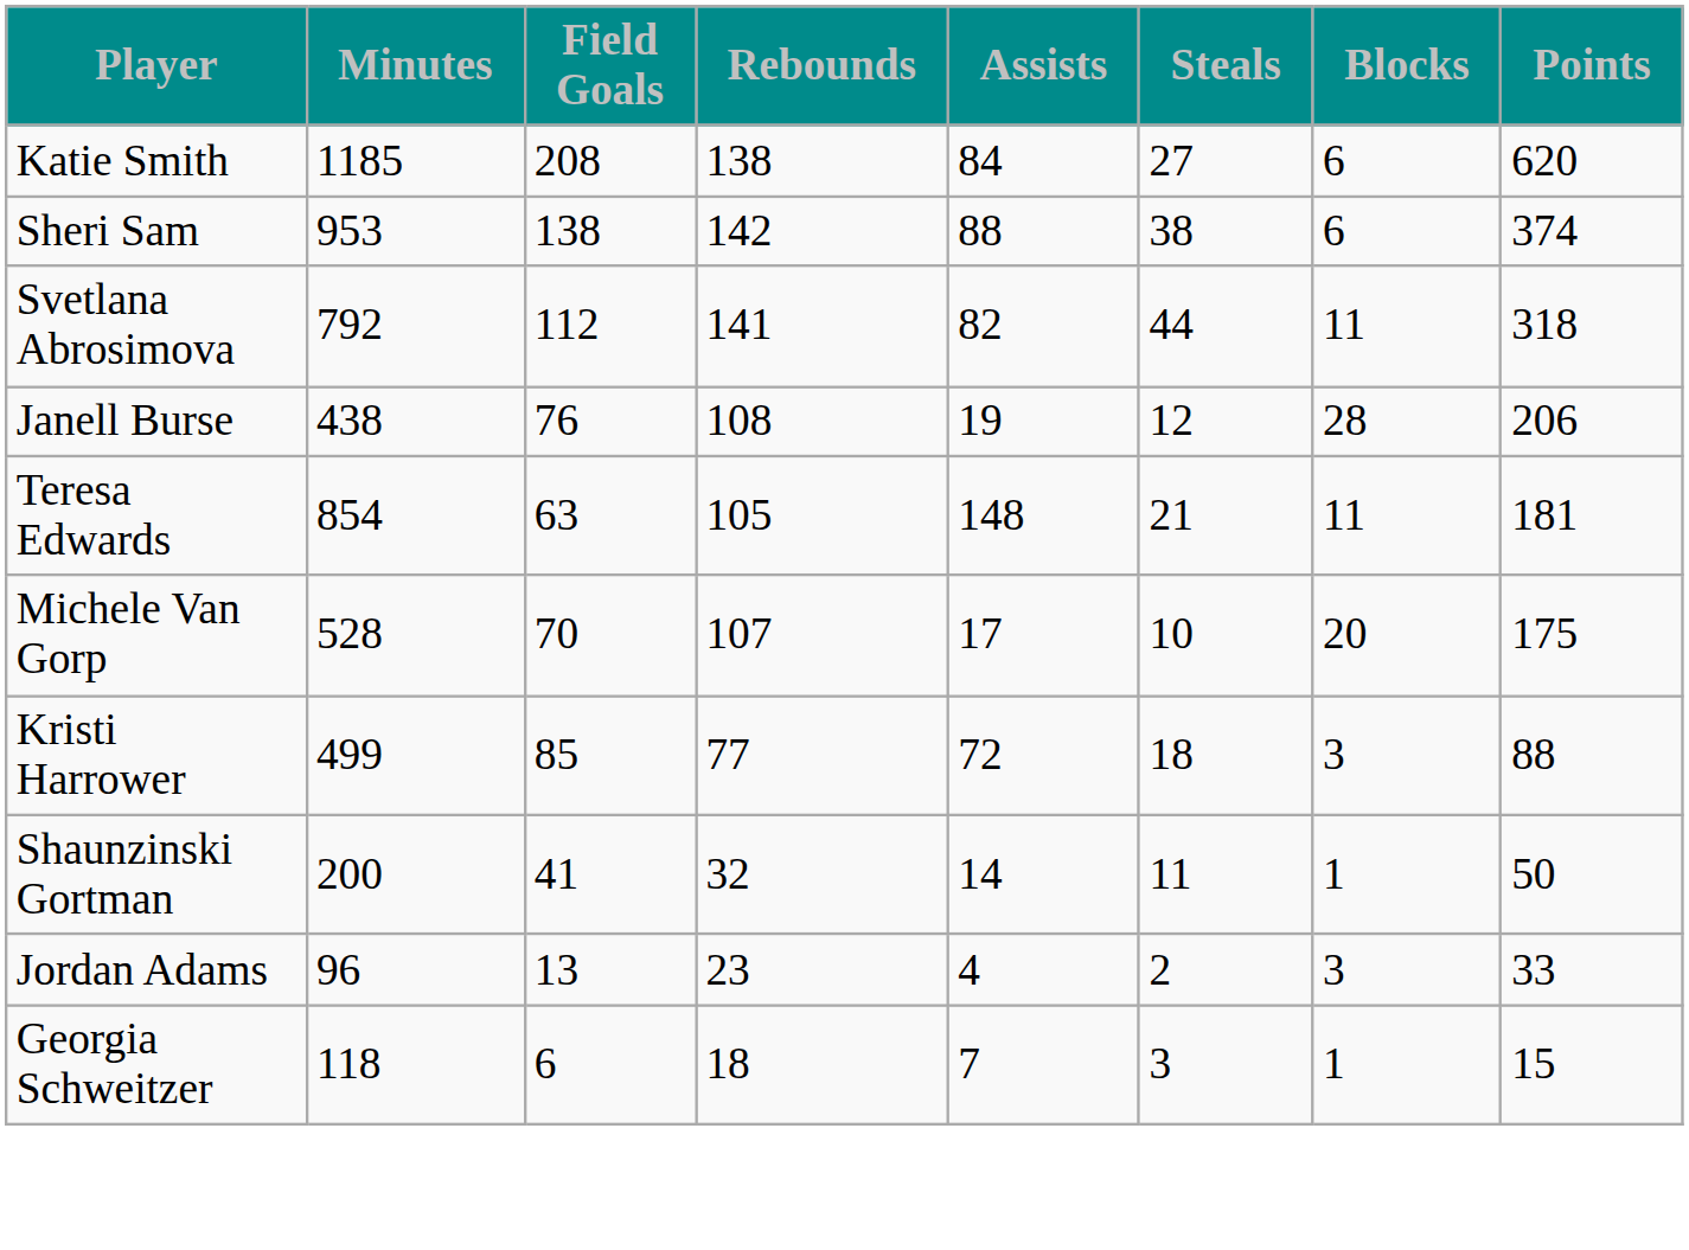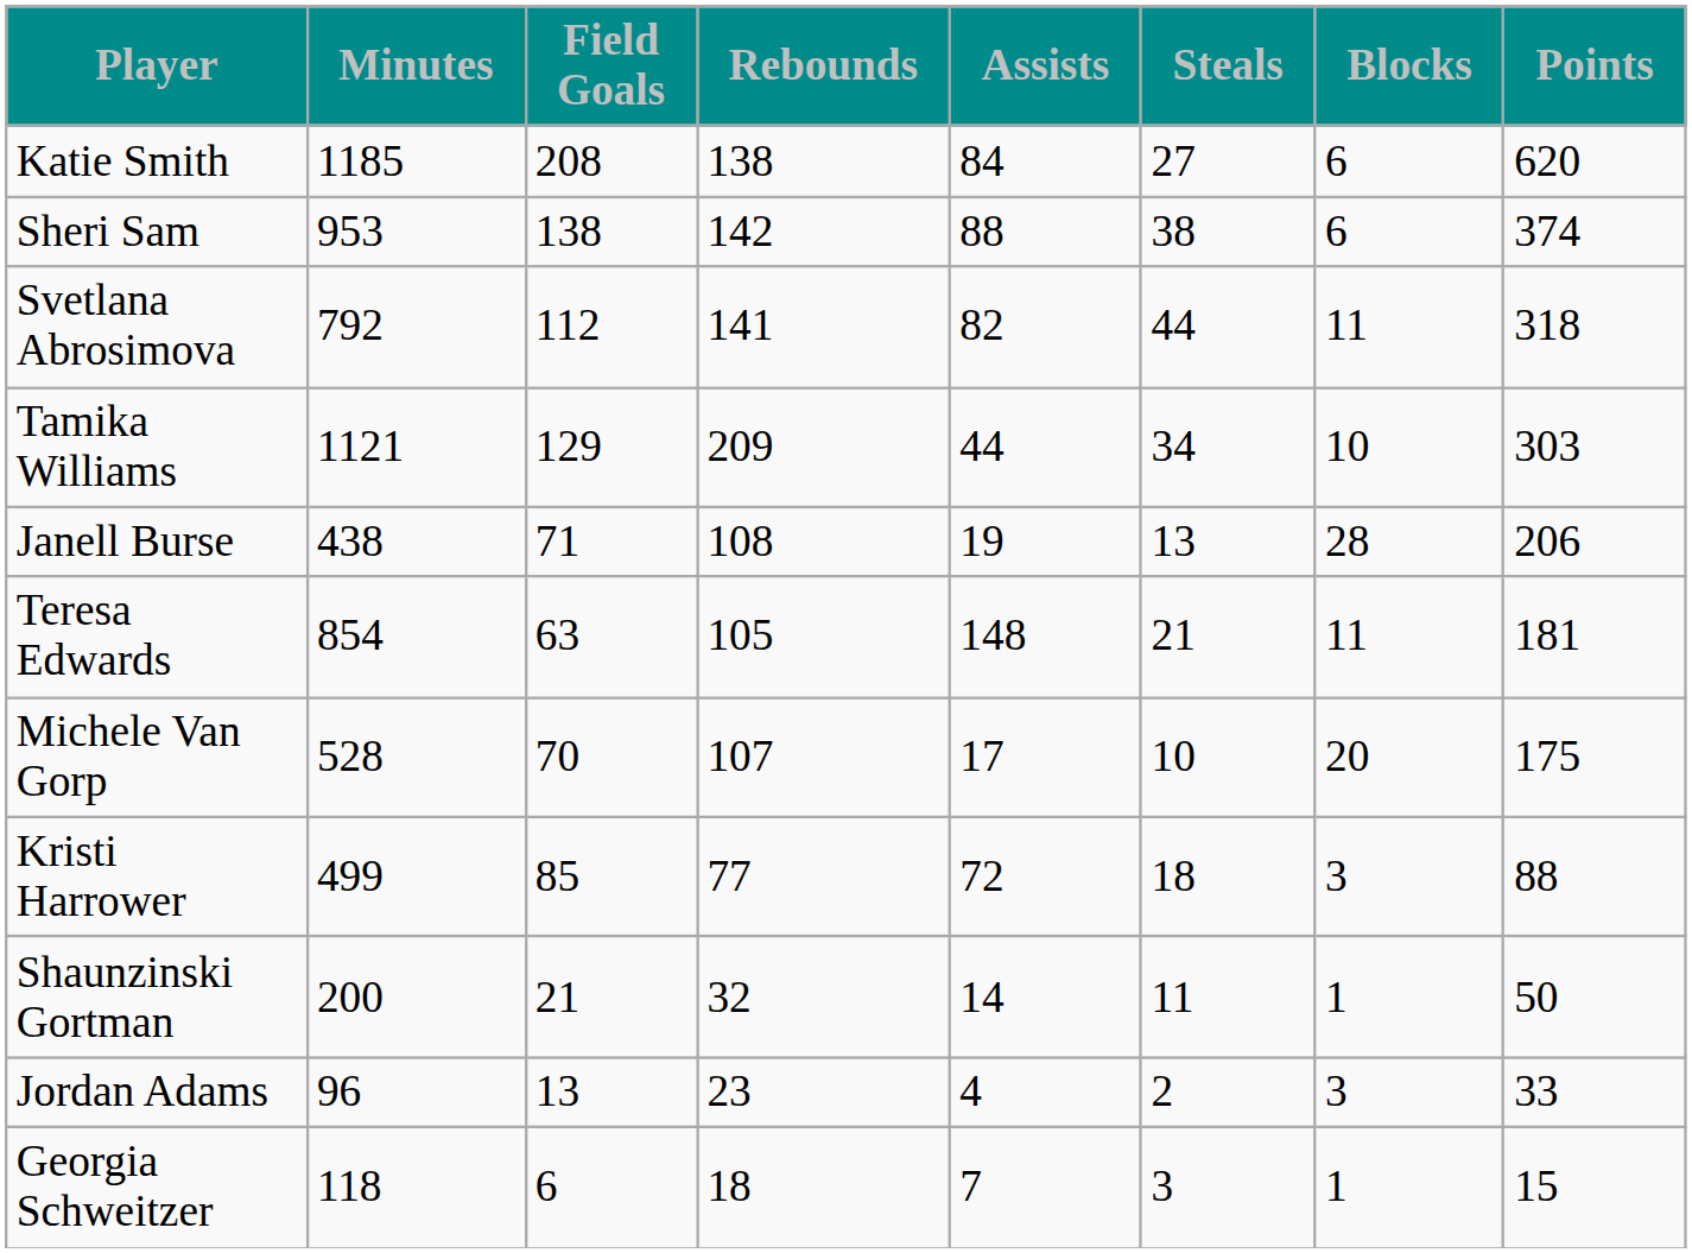 <table class="wikitable sortable sortable">
 <tr>
 <th style="background:#008B8B; color:silver;" width="10%">Player</th>
 <th style="background:#008B8B; color:silver;" width="7%">Minutes</th>
 <th style="background:#008B8B; color:silver;" width="7%">Field Goals</th>
 <th style="background:#008B8B; color:silver;" width="7%">Rebounds</th>
 <th style="background:#008B8B; color:silver;" width="7%">Assists</th>
 <th style="background:#008B8B; color:silver;" width="7%">Steals</th>
 <th style="background:#008B8B; color:silver;" width="7%">Blocks</th>
 <th style="background:#008B8B; color:silver;" width="7%">Points</th>
 </tr>
 <tr>
 <td>Katie Smith</td>
 <td>1185</td>
 <td>208</td>
 <td>138</td>
 <td>84</td>
 <td>27</td>
 <td>6</td>
 <td>620</td>
 </tr>
 <tr>
 <td>Sheri Sam</td>
 <td>953</td>
 <td>138</td>
 <td>142</td>
 <td>88</td>
 <td>38</td>
 <td>6</td>
 <td>374</td>
 </tr>
 <tr>
 <td>Svetlana Abrosimova</td>
 <td>792</td>
 <td>112</td>
 <td>141</td>
 <td>82</td>
 <td>44</td>
 <td>11</td>
 <td>318</td>
 </tr>
 <tr>
+<td>Tamika Williams</td>
+<td>1121</td>
+<td>129</td>
+<td>209</td>
+<td>44</td>
+<td>34</td>
+<td>10</td>
+<td>303</td>
+</tr>
+<tr>
 <td>Janell Burse</td>
 <td>438</td>
-<td>76</td>
+<td>71</td>
 <td>108</td>
 <td>19</td>
-<td>12</td>
+<td>13</td>
 <td>28</td>
 <td>206</td>
 </tr>
 <tr>
 <td>Teresa Edwards</td>
 <td>854</td>
 <td>63</td>
 <td>105</td>
 <td>148</td>
 <td>21</td>
 <td>11</td>
 <td>181</td>
 </tr>
 <tr>
 <td>Michele Van Gorp</td>
 <td>528</td>
 <td>70</td>
 <td>107</td>
 <td>17</td>
 <td>10</td>
 <td>20</td>
 <td>175</td>
 </tr>
 <tr>
 <td>Kristi Harrower</td>
 <td>499</td>
 <td>85</td>
 <td>77</td>
 <td>72</td>
 <td>18</td>
 <td>3</td>
 <td>88</td>
 </tr>
 <tr>
 <td>Shaunzinski Gortman</td>
 <td>200</td>
-<td>41</td>
+<td>21</td>
 <td>32</td>
 <td>14</td>
 <td>11</td>
 <td>1</td>
 <td>50</td>
 </tr>
 <tr>
 <td>Jordan Adams</td>
 <td>96</td>
 <td>13</td>
 <td>23</td>
 <td>4</td>
 <td>2</td>
 <td>3</td>
 <td>33</td>
 </tr>
 <tr>
 <td>Georgia Schweitzer</td>
 <td>118</td>
 <td>6</td>
 <td>18</td>
 <td>7</td>
 <td>3</td>
 <td>1</td>
 <td>15</td>
 </tr>
 </table>
